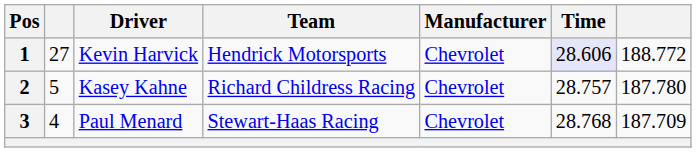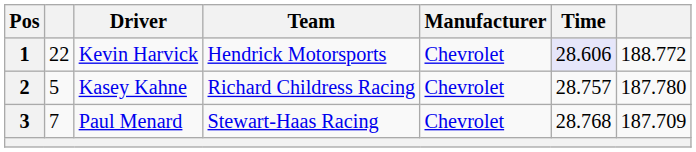 <table class="wikitable" style="font-size:95%">
 <tr>
 <th>Pos</th>
 <th></th>
 <th>Driver</th>
 <th>Team</th>
 <th>Manufacturer</th>
 <th>Time</th>
 <th></th>
 </tr>
 <tr>
 <th>1</th>
-<td>27</td>
+<td>22</td>
 <td><a href='#'>Kevin Harvick</a></td>
 <td><a href='#'>Hendrick Motorsports</a></td>
 <td><a href='#'>Chevrolet</a></td>
 <td style="background: lavender;">28.606</td>
 <td>188.772</td>
 </tr>
 <tr>
 <th>2</th>
 <td>5</td>
 <td><a href='#'>Kasey Kahne</a></td>
 <td><a href='#'>Richard Childress Racing</a></td>
 <td><a href='#'>Chevrolet</a></td>
 <td>28.757</td>
 <td>187.780</td>
 </tr>
 <tr>
 <th>3</th>
-<td>4</td>
+<td>7</td>
 <td><a href='#'>Paul Menard</a></td>
 <td><a href='#'>Stewart-Haas Racing</a></td>
 <td><a href='#'>Chevrolet</a></td>
 <td>28.768</td>
 <td>187.709</td>
 </tr>
 <tr>
 <th colspan="7"></th>
 </tr>
 </table>
